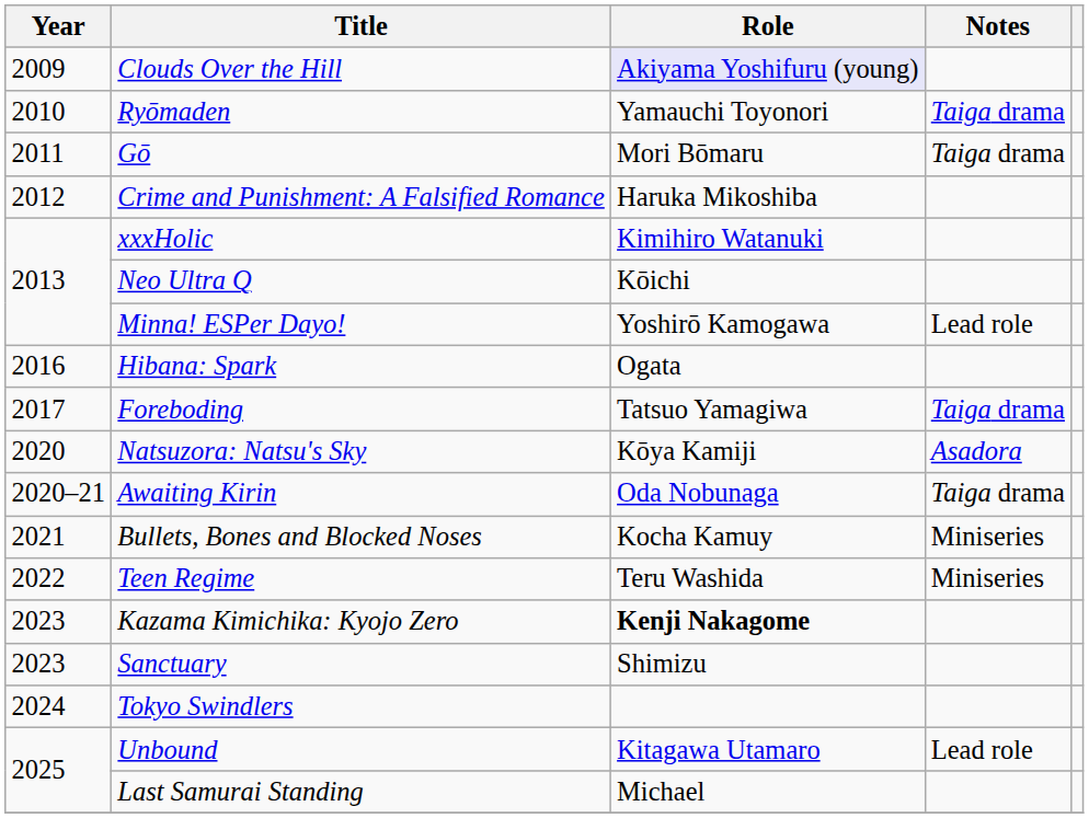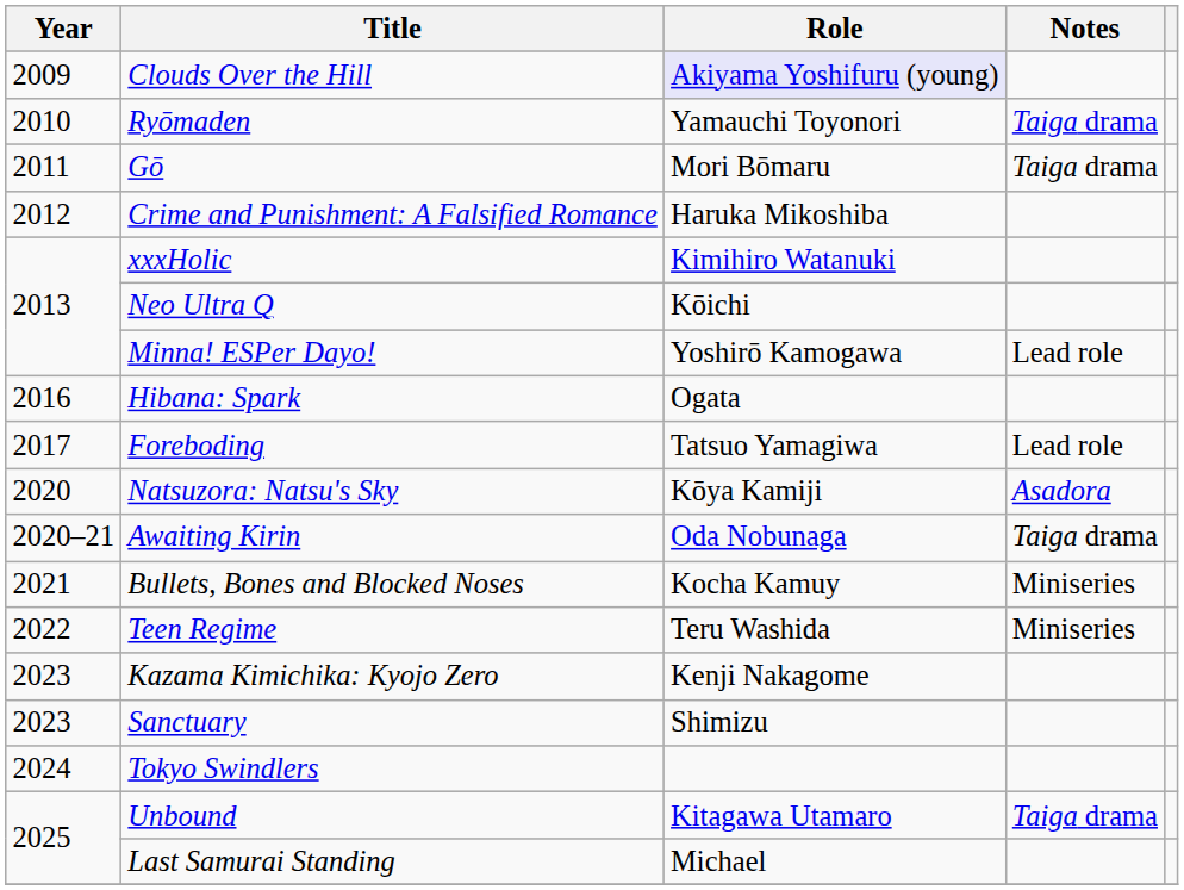 <table class="wikitable">
 <tr>
 <th>Year</th>
 <th>Title</th>
 <th>Role</th>
 <th>Notes</th>
 <th></th>
 </tr>
 <tr>
 <td>2009</td>
 <td><em><a href='#'>Clouds Over the Hill</a></em></td>
 <td style="background: lavender;"><a href='#'>Akiyama Yoshifuru</a> (young)</td>
 <td></td>
 <td></td>
 </tr>
 <tr>
 <td>2010</td>
 <td><em><a href='#'>Ryōmaden</a></em></td>
 <td>Yamauchi Toyonori</td>
 <td><a href='#'><em>Taiga</em> drama</a></td>
 <td></td>
 </tr>
 <tr>
 <td>2011</td>
 <td><em><a href='#'>Gō</a></em></td>
 <td>Mori Bōmaru</td>
 <td><em>Taiga</em> drama</td>
 <td></td>
 </tr>
 <tr>
 <td>2012</td>
 <td><em><a href='#'>Crime and Punishment: A Falsified Romance</a></em></td>
 <td>Haruka Mikoshiba</td>
 <td></td>
 <td></td>
 </tr>
 <tr>
 <td rowspan="3">2013</td>
 <td><em><a href='#'>xxxHolic</a></em></td>
 <td><a href='#'>Kimihiro Watanuki</a></td>
 <td></td>
 <td></td>
 </tr>
 <tr>
 <td><em><a href='#'>Neo Ultra Q</a></em></td>
 <td>Kōichi</td>
 <td></td>
 <td></td>
 </tr>
 <tr>
 <td><em><a href='#'>Minna! ESPer Dayo!</a></em></td>
 <td>Yoshirō Kamogawa</td>
 <td>Lead role</td>
 <td></td>
 </tr>
 <tr>
 <td>2016</td>
 <td><em><a href='#'>Hibana: Spark</a></em></td>
 <td>Ogata</td>
 <td></td>
 <td></td>
 </tr>
 <tr>
 <td>2017</td>
 <td><em><a href='#'>Foreboding</a></em></td>
 <td>Tatsuo Yamagiwa</td>
-<td><a href='#'><em>Taiga</em> drama</a></td>
+<td>Lead role</td>
 <td></td>
 </tr>
 <tr>
 <td>2020</td>
 <td><em><a href='#'>Natsuzora: Natsu's Sky</a></em></td>
 <td>Kōya Kamiji</td>
 <td><em><a href='#'>Asadora</a></em></td>
 <td></td>
 </tr>
 <tr>
 <td>2020–21</td>
 <td><em><a href='#'>Awaiting Kirin</a></em></td>
 <td><a href='#'>Oda Nobunaga</a></td>
 <td><em>Taiga</em> drama</td>
 <td></td>
 </tr>
 <tr>
 <td>2021</td>
 <td><em>Bullets, Bones and Blocked Noses</em></td>
 <td>Kocha Kamuy</td>
 <td>Miniseries</td>
 <td></td>
 </tr>
 <tr>
 <td>2022</td>
 <td><em><a href='#'>Teen Regime</a></em></td>
 <td>Teru Washida</td>
 <td>Miniseries</td>
 <td></td>
 </tr>
 <tr>
 <td>2023</td>
 <td><em>Kazama Kimichika: Kyojo Zero</em></td>
-<td><strong>Kenji Nakagome</strong></td>
+<td>Kenji Nakagome</td>
 <td></td>
 <td></td>
 </tr>
 <tr>
 <td>2023</td>
 <td><em><a href='#'>Sanctuary</a></em></td>
 <td>Shimizu</td>
 <td></td>
 <td></td>
 </tr>
 <tr>
 <td>2024</td>
 <td><em><a href='#'>Tokyo Swindlers</a></em></td>
 <td></td>
 <td></td>
 <td></td>
 </tr>
 <tr>
 <td rowspan="2">2025</td>
 <td><em><a href='#'>Unbound</a></em></td>
 <td><a href='#'>Kitagawa Utamaro</a></td>
-<td>Lead role</td>
+<td><a href='#'><em>Taiga</em> drama</a></td>
 <td></td>
 </tr>
 <tr>
 <td><em>Last Samurai Standing</em></td>
 <td>Michael</td>
 <td></td>
 <td></td>
 </tr>
 <tr>
 </tr>
 </table>
